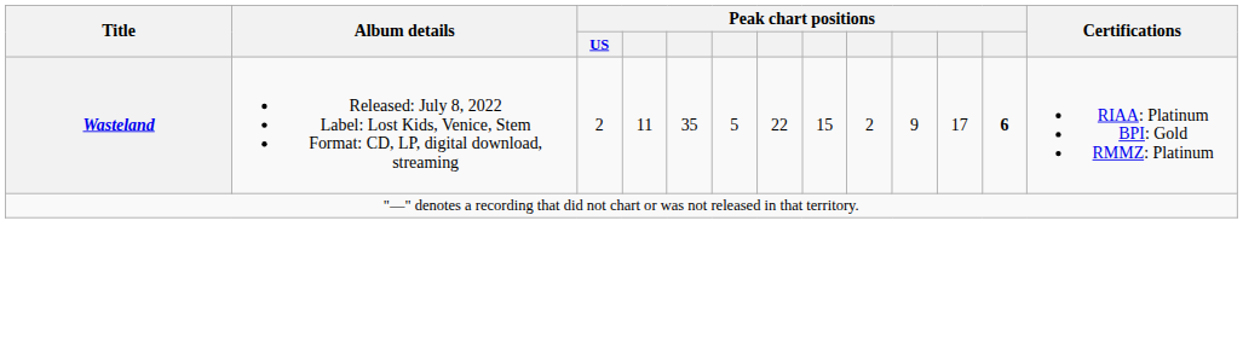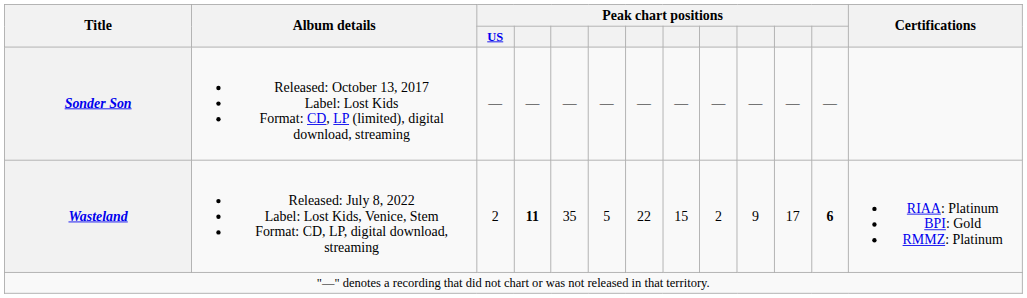 <table class="wikitable plainrowheaders" style="text-align:center;" border="1">
 <tr>
 <th scope="col" rowspan="2" style="width:13em;">Title</th>
 <th scope="col" rowspan="2" style="width:20em;">Album details</th>
 <th scope="col" colspan="10">Peak chart positions</th>
 <th scope="col" rowspan="2" style="width:12em;">Certifications</th>
 </tr>
 <tr>
 <th scope="col" style="width:2.5em;font-size:90%;"><a href='#'>US</a><br></th>
 <th scope="col" style="width:2.5em;font-size:90%;"><a href='#'></a><br></th>
 <th scope="col" style="width:2.5em;font-size:90%;"><a href='#'></a><br></th>
 <th scope="col" style="width:2.5em;font-size:90%;"><a href='#'></a><br></th>
 <th scope="col" style="width:2.5em;font-size:90%;"><a href='#'></a><br></th>
 <th scope="col" style="width:2.5em;font-size:90%;"><a href='#'></a><br></th>
 <th scope="col" style="width:2.5em;font-size:90%;"><a href='#'></a><br></th>
 <th scope="col" style="width:2.5em;font-size:90%;"><a href='#'></a><br></th>
 <th scope="col" style="width:2.5em;font-size:90%;"><a href='#'></a><br></th>
 <th scope="col" style="width:2.5em;font-size:90%;"><a href='#'></a><br></th>
 </tr>
 <tr>
+<th scope="row"><em><a href='#'>Sonder Son</a></em></th>
+<td><br><ul><li>Released: October 13, 2017</li><li>Label: Lost Kids</li><li>Format: <a href='#'>CD</a>, <a href='#'>LP</a> (limited), digital download, streaming</li></ul></td>
+<td>—</td>
+<td>—</td>
+<td>—</td>
+<td>—</td>
+<td>—</td>
+<td>—</td>
+<td>—</td>
+<td>—</td>
+<td>—</td>
+<td>—</td>
+<td></td>
+</tr>
+<tr>
 <th scope="row"><em><a href='#'>Wasteland</a></em></th>
 <td><br><ul><li>Released: July 8, 2022</li><li>Label: Lost Kids, Venice, Stem</li><li>Format: CD, LP, digital download, streaming</li></ul></td>
 <td>2</td>
-<td>11</td>
+<td><strong>11</strong></td>
 <td>35</td>
 <td>5</td>
 <td>22</td>
 <td>15</td>
 <td>2</td>
 <td>9</td>
 <td>17</td>
 <td><strong>6</strong></td>
 <td><br><ul><li><a href='#'>RIAA</a>: Platinum</li><li><a href='#'>BPI</a>: Gold</li><li><a href='#'>RMMZ</a>: Platinum</li></ul></td>
 </tr>
 <tr>
 <td colspan="13" style="font-size:90%">"—" denotes a recording that did not chart or was not released in that territory.</td>
 </tr>
 </table>
